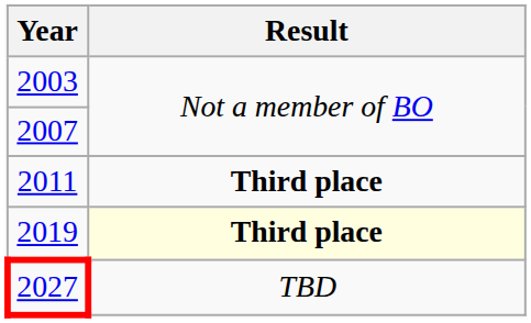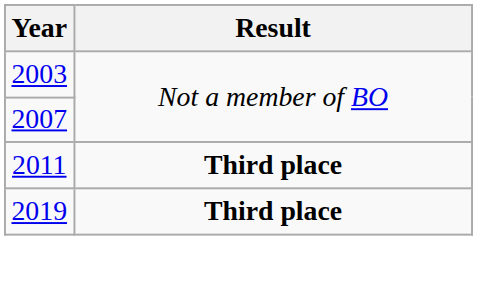 <table class="wikitable" style="text-align: center; font-size:90%">
 <tr>
 <th>Year</th>
 <th style="width:200px">Result</th>
 </tr>
 <tr>
 <td> <a href='#'>2003</a></td>
 <td rowspan="2"><em>Not a member of <a href='#'>BO</a></em></td>
 </tr>
 <tr>
 <td> <a href='#'>2007</a></td>
 </tr>
 <tr>
 <td> <a href='#'>2011</a></td>
 <td><strong> Third place</strong></td>
 </tr>
 <tr>
 <td> <a href='#'>2019</a></td>
-<td style="background: lightyellow;"><strong> Third place</strong></td>
-</tr>
-<tr>
-<td style="border: 3px solid red"> <a href='#'>2027</a></td>
-<td><em>TBD</em></td>
+<td><strong> Third place</strong></td>
 </tr>
 </table>
